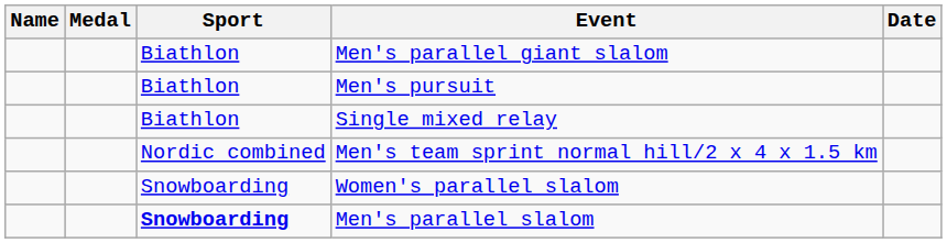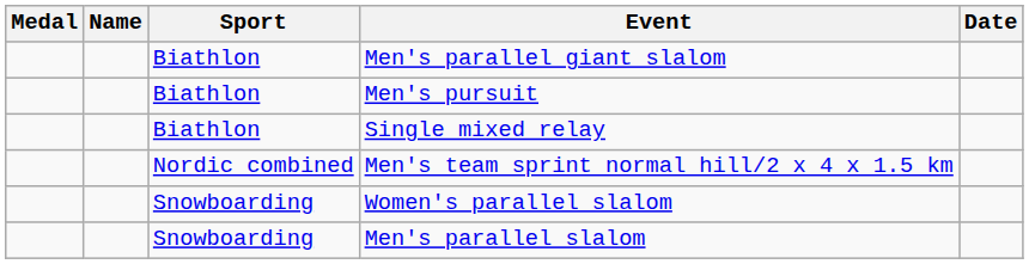 <table class="wikitable sortable" style="font-size:95%">
 <tr>
+<th>Medal</th>
 <th>Name</th>
-<th>Medal</th>
 <th>Sport</th>
 <th>Event</th>
 <th>Date</th>
 </tr>
 <tr>
 <td></td>
 <td></td>
 <td><a href='#'>Biathlon</a></td>
 <td><a href='#'>Men's parallel giant slalom</a></td>
 <td></td>
 </tr>
 <tr>
 <td></td>
 <td></td>
 <td><a href='#'>Biathlon</a></td>
 <td><a href='#'>Men's pursuit</a></td>
 <td></td>
 </tr>
 <tr>
+<td></td>
 <td><br></td>
-<td></td>
 <td><a href='#'>Biathlon</a></td>
 <td><a href='#'>Single mixed relay</a></td>
 <td></td>
 </tr>
 <tr>
+<td></td>
 <td><br></td>
-<td></td>
 <td><a href='#'>Nordic combined</a></td>
 <td><a href='#'>Men's team sprint normal hill/2 x 4 x 1.5 km</a></td>
 <td></td>
 </tr>
 <tr>
 <td></td>
 <td></td>
 <td><a href='#'>Snowboarding</a></td>
 <td><a href='#'>Women's parallel slalom</a></td>
 <td></td>
 </tr>
 <tr>
 <td></td>
 <td></td>
-<td><strong><a href='#'>Snowboarding</a></strong></td>
+<td><a href='#'>Snowboarding</a></td>
 <td><a href='#'>Men's parallel slalom</a></td>
 <td></td>
 </tr>
 </table>
